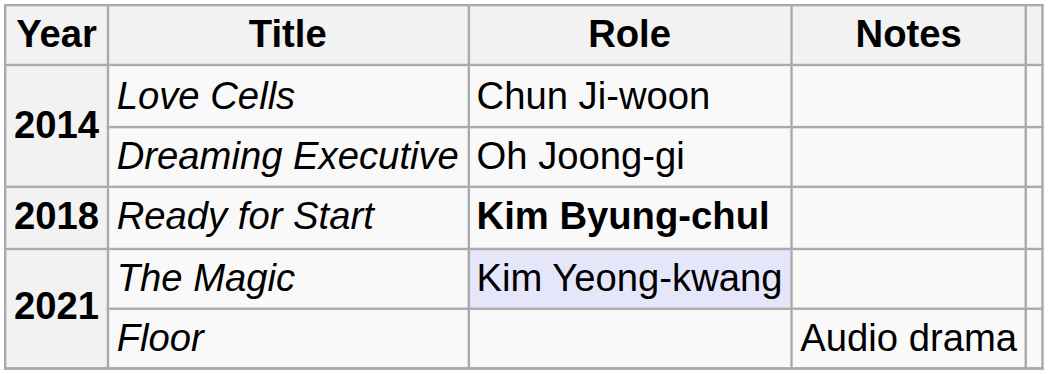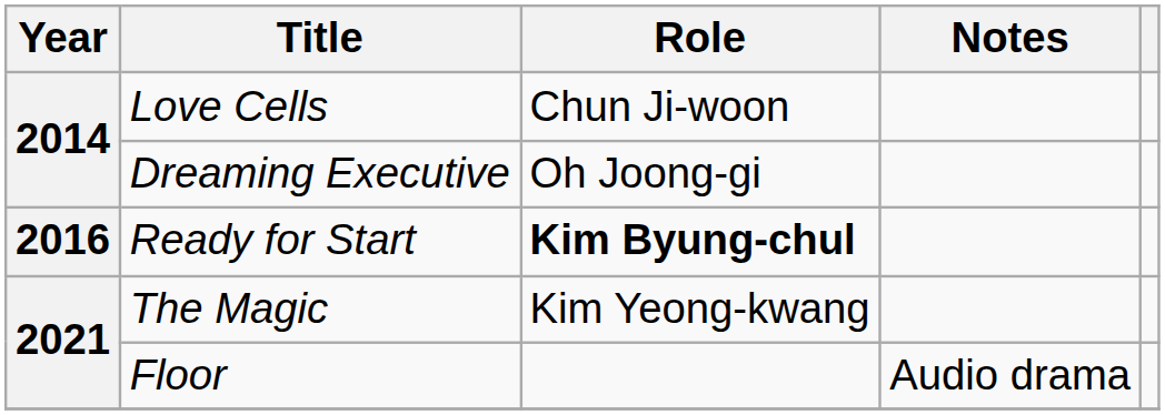 <table class="wikitable plainrowheaders">
 <tr>
 <th scope="col">Year</th>
 <th scope="col">Title</th>
 <th scope="col">Role</th>
 <th scope="col">Notes</th>
 <th scope="col" class="unsortable"></th>
 </tr>
 <tr>
 <th scope="row" rowspan=2>2014</th>
 <td><em>Love Cells</em></td>
 <td>Chun Ji-woon</td>
 <td></td>
 <td></td>
 </tr>
 <tr>
 <td><em>Dreaming Executive</em></td>
 <td>Oh Joong-gi</td>
 <td></td>
 <td></td>
 </tr>
 <tr>
-<th scope="row">2018</th>
+<th scope="row">2016</th>
 <td><em>Ready for Start</em></td>
 <td><strong>Kim Byung-chul</strong></td>
 <td></td>
 <td></td>
 </tr>
 <tr>
 <th scope="row" rowspan=2>2021</th>
 <td><em>The Magic</em></td>
-<td style="background: lavender;">Kim Yeong-kwang</td>
+<td>Kim Yeong-kwang</td>
 <td></td>
 <td></td>
 </tr>
 <tr>
 <td><em>Floor</em></td>
 <td></td>
 <td>Audio drama</td>
 <td></td>
 </tr>
 <tr>
 </tr>
 </table>
